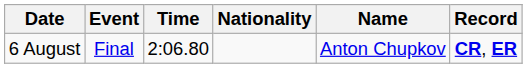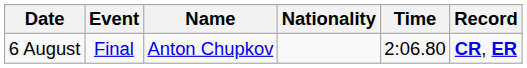 <table class="wikitable" style=text-align:center>
 <tr>
 <th>Date</th>
 <th>Event</th>
+<th>Name</th>
+<th>Nationality</th>
 <th>Time</th>
-<th>Nationality</th>
-<th>Name</th>
 <th>Record</th>
 </tr>
 <tr>
 <td>6 August</td>
 <td><a href='#'>Final</a></td>
+<td align=left><a href='#'>Anton Chupkov</a></td>
+<td align=left></td>
 <td>2:06.80</td>
-<td align=left></td>
-<td align=left><a href='#'>Anton Chupkov</a></td>
 <td><strong><a href='#'>CR</a></strong>, <strong><a href='#'>ER</a></strong></td>
 </tr>
 </table>
